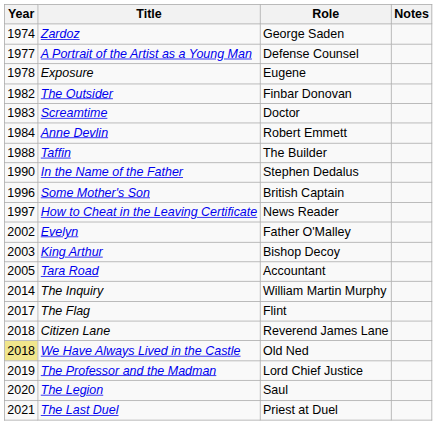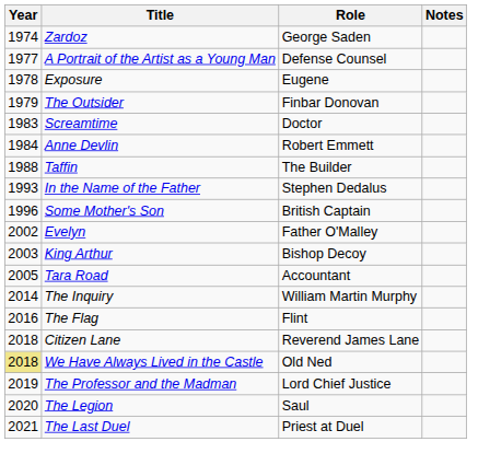 <table class="wikitable">
 <tr>
 <th>Year</th>
 <th>Title</th>
 <th>Role</th>
 <th>Notes</th>
 </tr>
 <tr>
 <td>1974</td>
 <td><em><a href='#'>Zardoz</a></em></td>
 <td>George Saden</td>
 <td></td>
 </tr>
 <tr>
 <td>1977</td>
 <td><em><a href='#'>A Portrait of the Artist as a Young Man</a></em></td>
 <td>Defense Counsel</td>
 <td></td>
 </tr>
 <tr>
 <td>1978</td>
 <td><em>Exposure</em></td>
 <td>Eugene</td>
 <td></td>
 </tr>
 <tr>
-<td>1982</td>
+<td>1979</td>
 <td><em><a href='#'>The Outsider</a></em></td>
 <td>Finbar Donovan</td>
 <td></td>
 </tr>
 <tr>
 <td>1983</td>
 <td><em><a href='#'>Screamtime</a></em></td>
 <td>Doctor</td>
 <td></td>
 </tr>
 <tr>
 <td>1984</td>
 <td><em><a href='#'>Anne Devlin</a></em></td>
 <td>Robert Emmett</td>
 <td></td>
 </tr>
 <tr>
 <td>1988</td>
 <td><em><a href='#'>Taffin</a></em></td>
 <td>The Builder</td>
 <td></td>
 </tr>
 <tr>
-<td>1990</td>
+<td>1993</td>
 <td><em><a href='#'>In the Name of the Father</a></em></td>
 <td>Stephen Dedalus</td>
 <td></td>
 </tr>
 <tr>
 <td>1996</td>
 <td><em><a href='#'>Some Mother's Son</a></em></td>
 <td>British Captain</td>
-<td></td>
-</tr>
-<tr>
-<td>1997</td>
-<td><em><a href='#'>How to Cheat in the Leaving Certificate</a></em></td>
-<td>News Reader</td>
 <td></td>
 </tr>
 <tr>
 <td>2002</td>
 <td><em><a href='#'>Evelyn</a></em></td>
 <td>Father O'Malley</td>
 <td></td>
 </tr>
 <tr>
 <td>2003</td>
 <td><em><a href='#'>King Arthur</a></em></td>
 <td>Bishop Decoy</td>
 <td></td>
 </tr>
 <tr>
 <td>2005</td>
 <td><em><a href='#'>Tara Road</a></em></td>
 <td>Accountant</td>
 <td></td>
 </tr>
 <tr>
 <td>2014</td>
 <td><em>The Inquiry</em></td>
 <td>William Martin Murphy</td>
 <td></td>
 </tr>
 <tr>
-<td>2017</td>
+<td>2016</td>
 <td><em>The Flag</em></td>
 <td>Flint</td>
 <td></td>
 </tr>
 <tr>
 <td>2018</td>
 <td><em>Citizen Lane</em></td>
 <td>Reverend James Lane</td>
 <td></td>
 </tr>
 <tr>
 <td style="background: khaki;">2018</td>
 <td><em><a href='#'>We Have Always Lived in the Castle</a></em></td>
 <td>Old Ned</td>
 <td></td>
 </tr>
 <tr>
 <td>2019</td>
 <td><em><a href='#'>The Professor and the Madman</a></em></td>
 <td>Lord Chief Justice</td>
 <td></td>
 </tr>
 <tr>
 <td>2020</td>
 <td><em><a href='#'>The Legion</a></em></td>
 <td>Saul</td>
 <td></td>
 </tr>
 <tr>
 <td>2021</td>
 <td><em><a href='#'>The Last Duel</a></em></td>
 <td>Priest at Duel</td>
 <td></td>
 </tr>
 </table>
